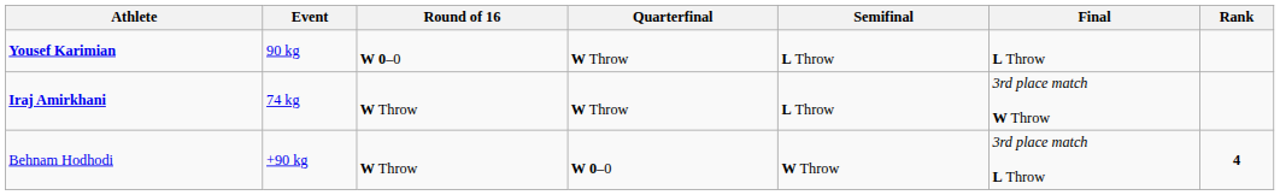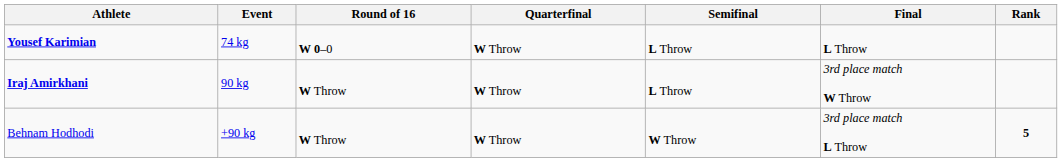 <table class="wikitable" width="98%" style="text-align:left; font-size:90%">
 <tr>
 <th width="11%">Athlete</th>
 <th width="4%">Event</th>
 <th width="9%">Round of 16</th>
 <th width="9%">Quarterfinal</th>
 <th width="9%">Semifinal</th>
 <th width="9%">Final</th>
 <th width="3%">Rank</th>
 </tr>
 <tr>
 <td><strong><a href='#'>Yousef Karimian</a></strong></td>
-<td><a href='#'>90 kg</a></td>
+<td><a href='#'>74 kg</a></td>
 <td><br><strong>W</strong> <strong>0</strong>–0</td>
 <td><br><strong>W</strong> Throw</td>
 <td><br><strong>L</strong> Throw</td>
 <td><br><strong>L</strong> Throw</td>
 <td align=center></td>
 </tr>
 <tr>
 <td><strong><a href='#'>Iraj Amirkhani</a></strong></td>
-<td><a href='#'>74 kg</a></td>
+<td><a href='#'>90 kg</a></td>
 <td><br><strong>W</strong> Throw</td>
 <td><br><strong>W</strong> Throw</td>
 <td><br><strong>L</strong> Throw</td>
 <td><em>3rd place match</em><br><br><strong>W</strong> Throw</td>
 <td align=center></td>
 </tr>
 <tr>
 <td><a href='#'>Behnam Hodhodi</a></td>
 <td><a href='#'>+90 kg</a></td>
 <td><br><strong>W</strong> Throw</td>
-<td><br><strong>W</strong> <strong>0</strong>–0</td>
+<td><br><strong>W</strong> Throw</td>
 <td><br><strong>W</strong> Throw</td>
 <td><em>3rd place match</em><br><br><strong>L</strong> Throw</td>
-<td align=center><strong>4</strong></td>
+<td align=center><strong>5</strong></td>
 </tr>
 </table>
